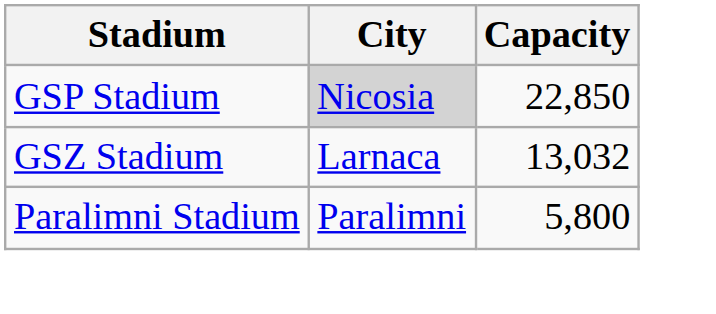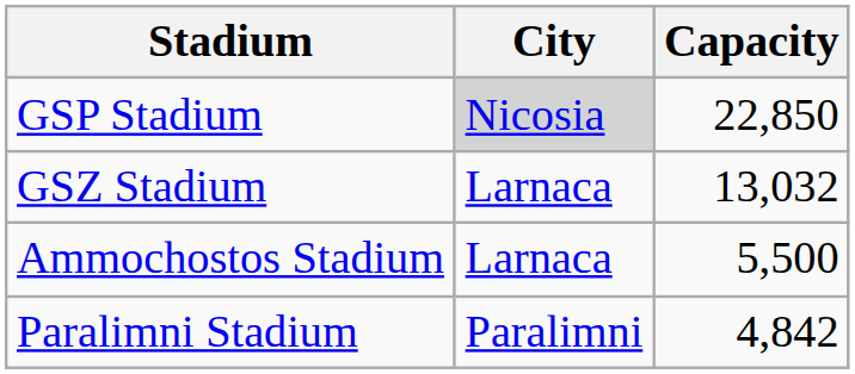 <table class="wikitable">
 <tr>
 <th>Stadium</th>
 <th>City</th>
 <th>Capacity</th>
 </tr>
 <tr>
 <td><a href='#'>GSP Stadium</a></td>
 <td style="background: lightgrey;"><a href='#'>Nicosia</a></td>
 <td align=right>22,850</td>
 </tr>
 <tr>
 <td><a href='#'>GSZ Stadium</a></td>
 <td><a href='#'>Larnaca</a></td>
 <td align=right>13,032</td>
 </tr>
 <tr>
+<td><a href='#'>Ammochostos Stadium</a></td>
+<td><a href='#'>Larnaca</a></td>
+<td align=right>5,500</td>
+</tr>
+<tr>
 <td><a href='#'>Paralimni Stadium</a></td>
 <td><a href='#'>Paralimni</a></td>
-<td align=right>5,800</td>
+<td align=right>4,842</td>
 </tr>
 </table>
